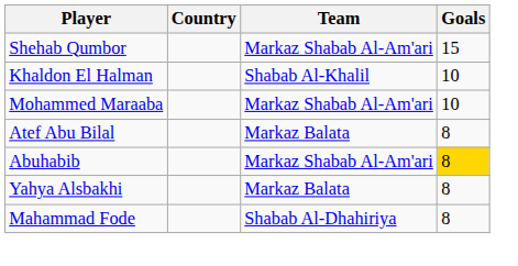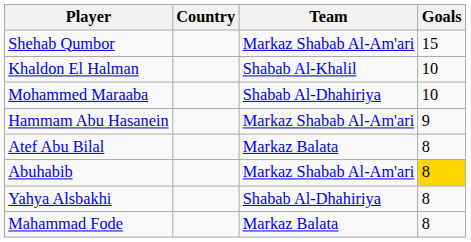 <table class="wikitable">
 <tr>
 <th>Player</th>
 <th>Country</th>
 <th>Team</th>
 <th>Goals</th>
 </tr>
 <tr>
 <td><a href='#'>Shehab Qumbor</a></td>
 <td></td>
 <td><a href='#'>Markaz Shabab Al-Am'ari</a></td>
 <td>15</td>
 </tr>
 <tr>
 <td><a href='#'>Khaldon El Halman</a></td>
 <td></td>
 <td><a href='#'>Shabab Al-Khalil</a></td>
 <td>10</td>
 </tr>
 <tr>
 <td><a href='#'>Mohammed Maraaba</a></td>
 <td></td>
+<td><a href='#'>Shabab Al-Dhahiriya</a></td>
+<td>10</td>
+</tr>
+<tr>
+<td><a href='#'>Hammam Abu Hasanein</a></td>
+<td></td>
 <td><a href='#'>Markaz Shabab Al-Am'ari</a></td>
-<td>10</td>
+<td>9</td>
 </tr>
 <tr>
 <td><a href='#'>Atef Abu Bilal</a></td>
 <td></td>
 <td><a href='#'>Markaz Balata</a></td>
 <td>8</td>
 </tr>
 <tr>
 <td><a href='#'>Abuhabib</a></td>
 <td></td>
 <td><a href='#'>Markaz Shabab Al-Am'ari</a></td>
 <td style="background: gold;">8</td>
 </tr>
 <tr>
 <td><a href='#'>Yahya Alsbakhi</a></td>
 <td></td>
-<td><a href='#'>Markaz Balata</a></td>
+<td><a href='#'>Shabab Al-Dhahiriya</a></td>
 <td>8</td>
 </tr>
 <tr>
 <td><a href='#'>Mahammad Fode</a></td>
 <td></td>
-<td><a href='#'>Shabab Al-Dhahiriya</a></td>
+<td><a href='#'>Markaz Balata</a></td>
 <td>8</td>
 </tr>
 </table>
